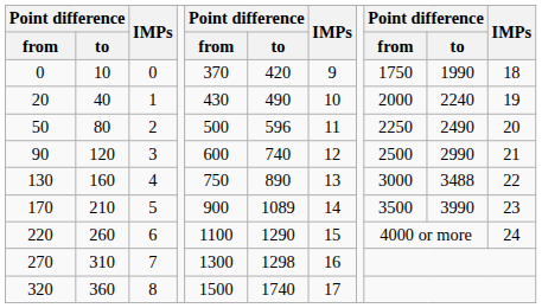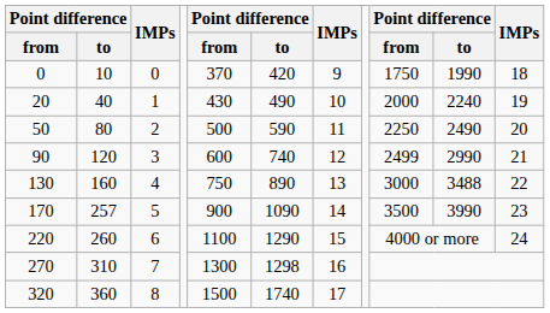 <table class="wikitable" style="float:left; margin-top:10px; margin-right:10px;">
 <tr>
 <th colspan="2">Point difference</th>
 <th rowspan="2">IMPs</th>
 <th rowspan="11" style="background:none"></th>
 <th colspan="2">Point difference</th>
 <th rowspan="2">IMPs</th>
 <th rowspan="11" style="background:none"></th>
 <th colspan="2">Point difference</th>
 <th rowspan="2">IMPs</th>
 </tr>
 <tr>
 <th>from</th>
 <th>to</th>
 <th>from</th>
 <th>to</th>
 <th>from</th>
 <th>to</th>
 </tr>
 <tr align=center>
 <td>0</td>
 <td>10</td>
 <td>0</td>
 <td>370</td>
 <td>420</td>
 <td>9</td>
 <td>1750</td>
 <td>1990</td>
 <td>18</td>
 </tr>
 <tr align=center>
 <td>20</td>
 <td>40</td>
 <td>1</td>
 <td>430</td>
 <td>490</td>
 <td>10</td>
 <td>2000</td>
 <td>2240</td>
 <td>19</td>
 </tr>
 <tr align=center>
 <td>50</td>
 <td>80</td>
 <td>2</td>
 <td>500</td>
-<td>596</td>
+<td>590</td>
 <td>11</td>
 <td>2250</td>
 <td>2490</td>
 <td>20</td>
 </tr>
 <tr align=center>
 <td>90</td>
 <td>120</td>
 <td>3</td>
 <td>600</td>
 <td>740</td>
 <td>12</td>
-<td>2500</td>
+<td>2499</td>
 <td>2990</td>
 <td>21</td>
 </tr>
 <tr align=center>
 <td>130</td>
 <td>160</td>
 <td>4</td>
 <td>750</td>
 <td>890</td>
 <td>13</td>
 <td>3000</td>
 <td>3488</td>
 <td>22</td>
 </tr>
 <tr align=center>
 <td>170</td>
-<td>210</td>
+<td>257</td>
 <td>5</td>
 <td>900</td>
-<td>1089</td>
+<td>1090</td>
 <td>14</td>
 <td>3500</td>
 <td>3990</td>
 <td>23</td>
 </tr>
 <tr align=center>
 <td>220</td>
 <td>260</td>
 <td>6</td>
 <td>1100</td>
 <td>1290</td>
 <td>15</td>
 <td colspan="2">4000 or more</td>
 <td>24</td>
 </tr>
 <tr align=center>
 <td>270</td>
 <td>310</td>
 <td>7</td>
 <td>1300</td>
 <td>1298</td>
 <td>16</td>
 <td colspan="3"></td>
 </tr>
 <tr align=center>
 <td>320</td>
 <td>360</td>
 <td>8</td>
 <td>1500</td>
 <td>1740</td>
 <td>17</td>
 <td colspan="3"></td>
 </tr>
 </table>
